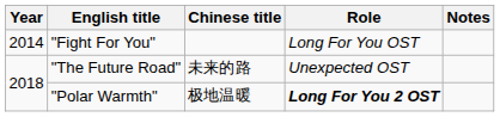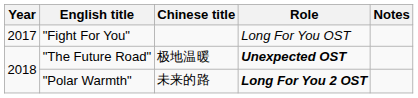 <table class="wikitable sortable">
 <tr>
 <th>Year</th>
 <th>English title</th>
 <th>Chinese title</th>
 <th>Role</th>
 <th class="unsortable">Notes</th>
 </tr>
 <tr>
-<td>2014</td>
+<td>2017</td>
 <td>"Fight For You"</td>
 <td></td>
 <td><em>Long For You OST</em></td>
 <td></td>
 </tr>
 <tr>
 <td rowspan=2>2018</td>
 <td>"The Future Road"</td>
-<td>未来的路</td>
-<td><em>Unexpected OST</em></td>
+<td>极地温暖</td>
+<td><strong><em>Unexpected OST</em></strong></td>
 <td></td>
 </tr>
 <tr>
 <td>"Polar Warmth"</td>
-<td>极地温暖</td>
+<td>未来的路</td>
 <td><strong><em>Long For You 2 OST</em></strong></td>
 <td></td>
 </tr>
 </table>
